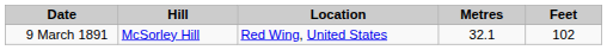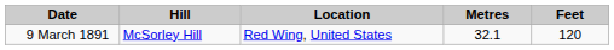 <table class="wikitable sortable" style="text-align:left; line-height:16px; width:36%;">
 <tr>
 <th style="background-color: #ccc;" width="70">Date</th>
 <th style="background-color: #ccc;" width="74">Hill</th>
 <th style="background-color: #ccc;" width="130">Location</th>
 <th style="background-color: #ccc;" width="45">Metres</th>
 <th style="background-color: #ccc;" width="45">Feet</th>
 </tr>
 <tr>
 <td align=right>9 March 1891  </td>
 <td><a href='#'>McSorley Hill</a></td>
 <td><a href='#'>Red Wing</a>, <a href='#'>United States</a></td>
 <td align=center>32.1</td>
-<td align=center>102</td>
+<td align=center>120</td>
 </tr>
 </table>
